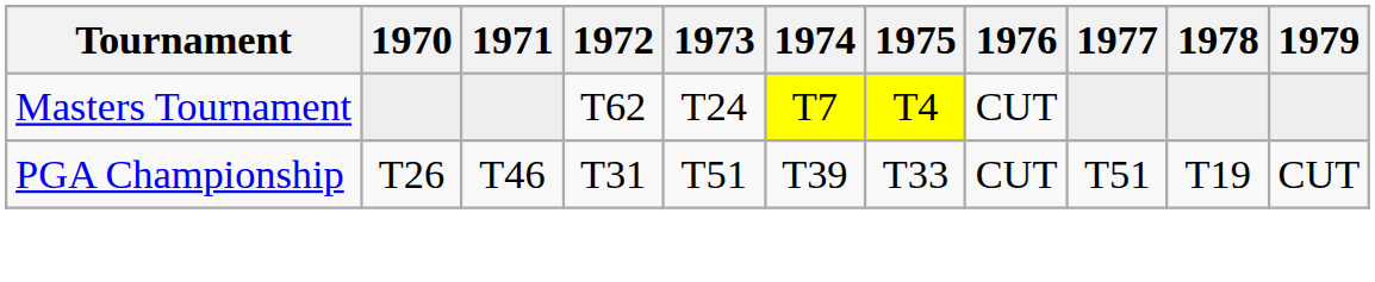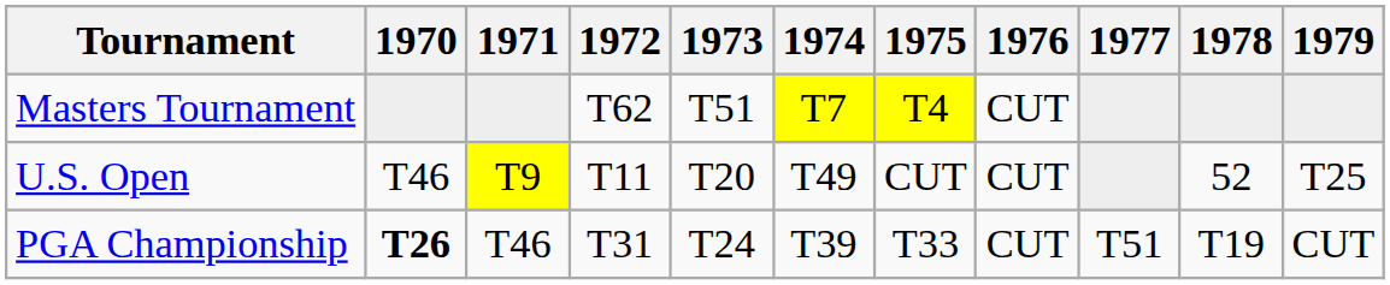 <table class="wikitable" style="font-size:95%;text-align:center;">
 <tr>
 <th>Tournament</th>
 <th>1970</th>
 <th>1971</th>
 <th>1972</th>
 <th>1973</th>
 <th>1974</th>
 <th>1975</th>
 <th>1976</th>
 <th>1977</th>
 <th>1978</th>
 <th>1979</th>
 </tr>
 <tr>
 <td align=left><a href='#'>Masters Tournament</a></td>
 <td style="background:#eeeeee;"></td>
 <td style="background:#eeeeee;"></td>
 <td>T62</td>
-<td>T24</td>
+<td>T51</td>
 <td style="background:yellow;">T7</td>
 <td style="background:yellow;">T4</td>
 <td>CUT</td>
 <td style="background:#eeeeee;"></td>
 <td style="background:#eeeeee;"></td>
 <td style="background:#eeeeee;"></td>
 </tr>
 <tr>
+<td align=left><a href='#'>U.S. Open</a></td>
+<td>T46</td>
+<td style="background:yellow;">T9</td>
+<td>T11</td>
+<td>T20</td>
+<td>T49</td>
+<td>CUT</td>
+<td>CUT</td>
+<td style="background:#eeeeee;"></td>
+<td>52</td>
+<td>T25</td>
+</tr>
+<tr>
 <td align=left><a href='#'>PGA Championship</a></td>
-<td>T26</td>
+<td><strong>T26</strong></td>
 <td>T46</td>
 <td>T31</td>
-<td>T51</td>
+<td>T24</td>
 <td>T39</td>
 <td>T33</td>
 <td>CUT</td>
 <td>T51</td>
 <td>T19</td>
 <td>CUT</td>
 </tr>
 </table>
